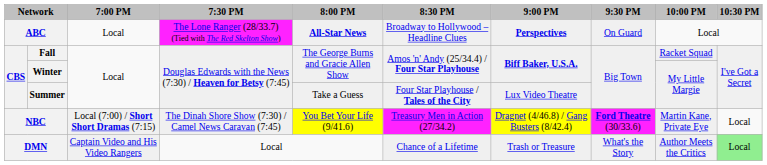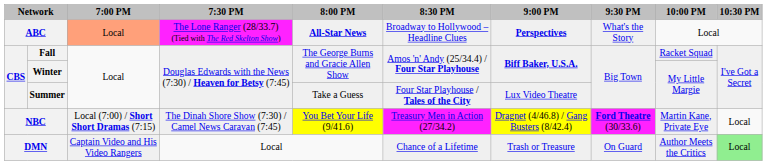 <table class="wikitable" style="width:100%;margin-right:0;text-align:center">
 <tr>
 <th colspan="2" style="background-color:#C0C0C0;text-align:center">Network</th>
 <th style="background-color:#C0C0C0;text-align:center">7:00 PM</th>
 <th style="background-color:#C0C0C0;text-align:center">7:30 PM</th>
 <th style="background-color:#C0C0C0;text-align:center">8:00 PM</th>
 <th style="background-color:#C0C0C0;text-align:center">8:30 PM</th>
 <th style="background-color:#C0C0C0;text-align:center">9:00 PM</th>
 <th style="background-color:#C0C0C0;text-align:center">9:30 PM</th>
 <th style="background-color:#C0C0C0;text-align:center">10:00 PM</th>
 <th style="background-color:#C0C0C0;text-align:center">10:30 PM</th>
 </tr>
 <tr>
 <th colspan="2" bgcolor="#C0C0C0"><a href='#'>ABC</a></th>
-<td>Local</td>
+<td style="background: lightsalmon;">Local</td>
 <td bgcolor="#FF22FF"><a href='#'>The Lone Ranger</a> (28/33.7)<br><small>(Tied with <em><a href='#'>The Red Skelton Show</a></em>)</small></td>
 <td bgcolor="#F0F0F0"><strong><a href='#'>All-Star News</a></strong></td>
 <td bgcolor="#F0F0F0"><a href='#'>Broadway to Hollywood – Headline Clues</a></td>
 <td bgcolor="#F0F0F0"><strong><a href='#'>Perspectives</a></strong></td>
-<td bgcolor="#F0F0F0"><a href='#'>On Guard</a></td>
+<td bgcolor="#F0F0F0"><a href='#'>What's the Story</a></td>
 <td colspan="2">Local</td>
 </tr>
 <tr>
 <th rowspan="3" bgcolor="#C0C0C0"><a href='#'>CBS</a></th>
 <th>Fall</th>
 <td rowspan="3">Local</td>
 <td rowspan="3" bgcolor="#F0F0F0"><a href='#'>Douglas Edwards with the News</a> (7:30) / <strong><a href='#'>Heaven for Betsy</a></strong> (7:45)</td>
 <td rowspan="2" bgcolor="#F0F0F0"><a href='#'>The George Burns and Gracie Allen Show</a></td>
 <td rowspan="2" bgcolor="#F0F0F0"><span><a href='#'>Amos 'n' Andy</a> (25/34.4)</span> / <strong><a href='#'>Four Star Playhouse</a></strong></td>
 <td rowspan="2" bgcolor="#F0F0F0"><strong><a href='#'>Biff Baker, U.S.A.</a></strong></td>
 <td rowspan="3" bgcolor="#F0F0F0"><a href='#'>Big Town</a></td>
 <td bgcolor="#F0F0F0"><a href='#'>Racket Squad</a></td>
 <td rowspan="3" bgcolor="#F0F0F0"><a href='#'>I've Got a Secret</a></td>
 </tr>
 <tr>
 <th>Winter</th>
 <td rowspan="2" bgcolor="#F0F0F0"><a href='#'>My Little Margie</a></td>
 </tr>
 <tr>
 <th>Summer</th>
 <td bgcolor="#F0F0F0">Take a Guess</td>
 <td bgcolor="#F0F0F0"><a href='#'>Four Star Playhouse</a> / <strong><a href='#'>Tales of the City</a></strong></td>
 <td bgcolor="#F0F0F0"><a href='#'>Lux Video Theatre</a></td>
 </tr>
 <tr>
 <th colspan="2" bgcolor="#C0C0C0"><a href='#'>NBC</a></th>
 <td bgcolor="#F0F0F0">Local (7:00) / <strong><a href='#'>Short Short Dramas</a></strong> (7:15)</td>
 <td bgcolor="#F0F0F0"><a href='#'>The Dinah Shore Show</a> (7:30) / <a href='#'>Camel News Caravan</a> (7:45)</td>
 <td bgcolor="#FFFF00"><a href='#'>You Bet Your Life</a> (9/41.6)</td>
 <td bgcolor="#FF22FF"><a href='#'>Treasury Men in Action</a> (27/34.2)</td>
 <td bgcolor="#FFFF00"><a href='#'>Dragnet</a> (4/46.8) / <a href='#'>Gang Busters</a> (8/42.4)</td>
 <td bgcolor="#FF22FF"><strong><a href='#'>Ford Theatre</a></strong> (30/33.6)</td>
 <td bgcolor="#F0F0F0"><a href='#'>Martin Kane, Private Eye</a></td>
 <td>Local</td>
 </tr>
 <tr>
 <th colspan="2" bgcolor="#C0C0C0"><a href='#'>DMN</a></th>
 <td bgcolor="#F0F0F0"><a href='#'>Captain Video and His Video Rangers</a></td>
 <td colspan="2">Local</td>
 <td bgcolor="#F0F0F0"><a href='#'>Chance of a Lifetime</a></td>
 <td bgcolor="#F0F0F0"><a href='#'>Trash or Treasure</a></td>
-<td bgcolor="#F0F0F0"><a href='#'>What's the Story</a></td>
+<td bgcolor="#F0F0F0"><a href='#'>On Guard</a></td>
 <td bgcolor="#F0F0F0"><a href='#'>Author Meets the Critics</a></td>
 <td style="background: lightgreen;">Local</td>
 </tr>
 </table>
